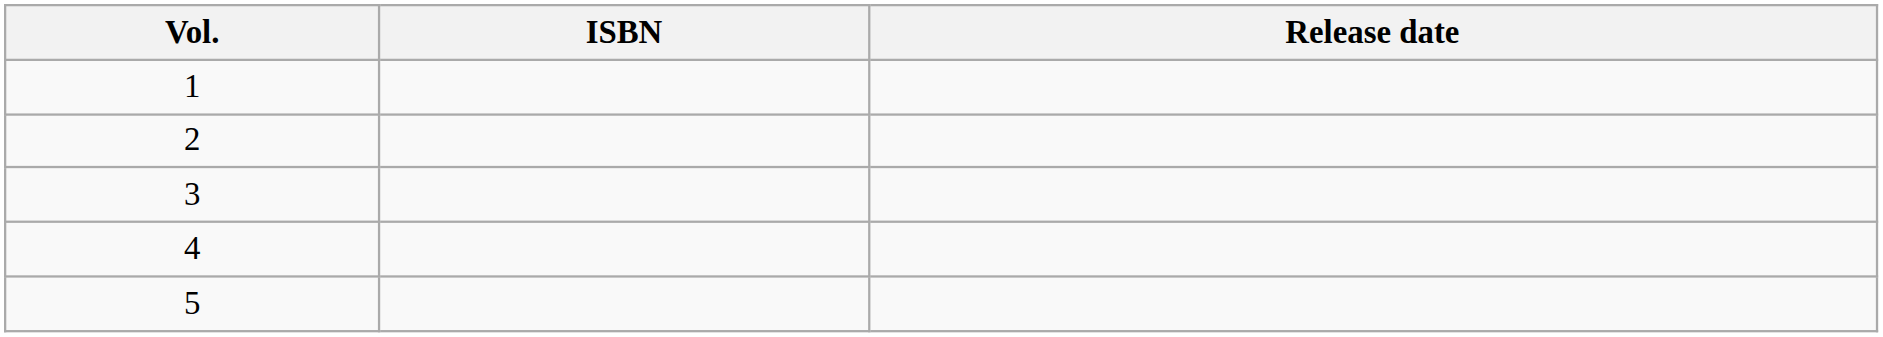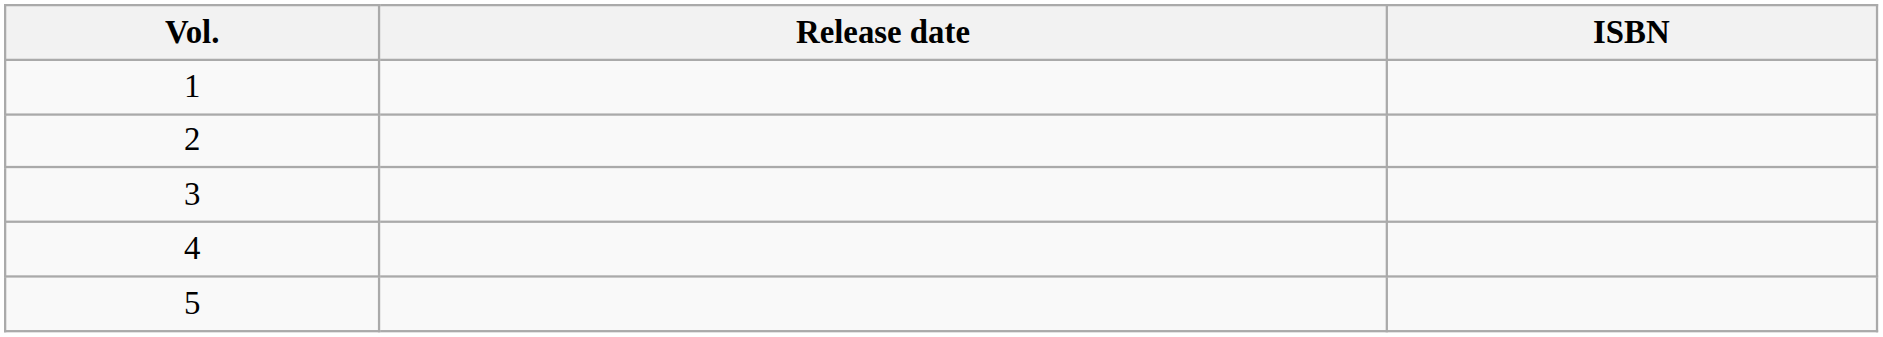 <table class="wikitable" width="65%" style="font-size:90%; text-align:center;">
 <tr>
 <th width="20%">Vol.</th>
+<th>Release date</th>
 <th>ISBN</th>
-<th>Release date</th>
 </tr>
 <tr>
 <td>1</td>
 <td></td>
 <td></td>
 </tr>
 <tr>
 <td>2</td>
 <td></td>
 <td></td>
 </tr>
 <tr>
 <td>3</td>
 <td></td>
 <td></td>
 </tr>
 <tr>
 <td>4</td>
 <td></td>
 <td></td>
 </tr>
 <tr>
 <td>5</td>
 <td></td>
 <td></td>
 </tr>
 </table>
